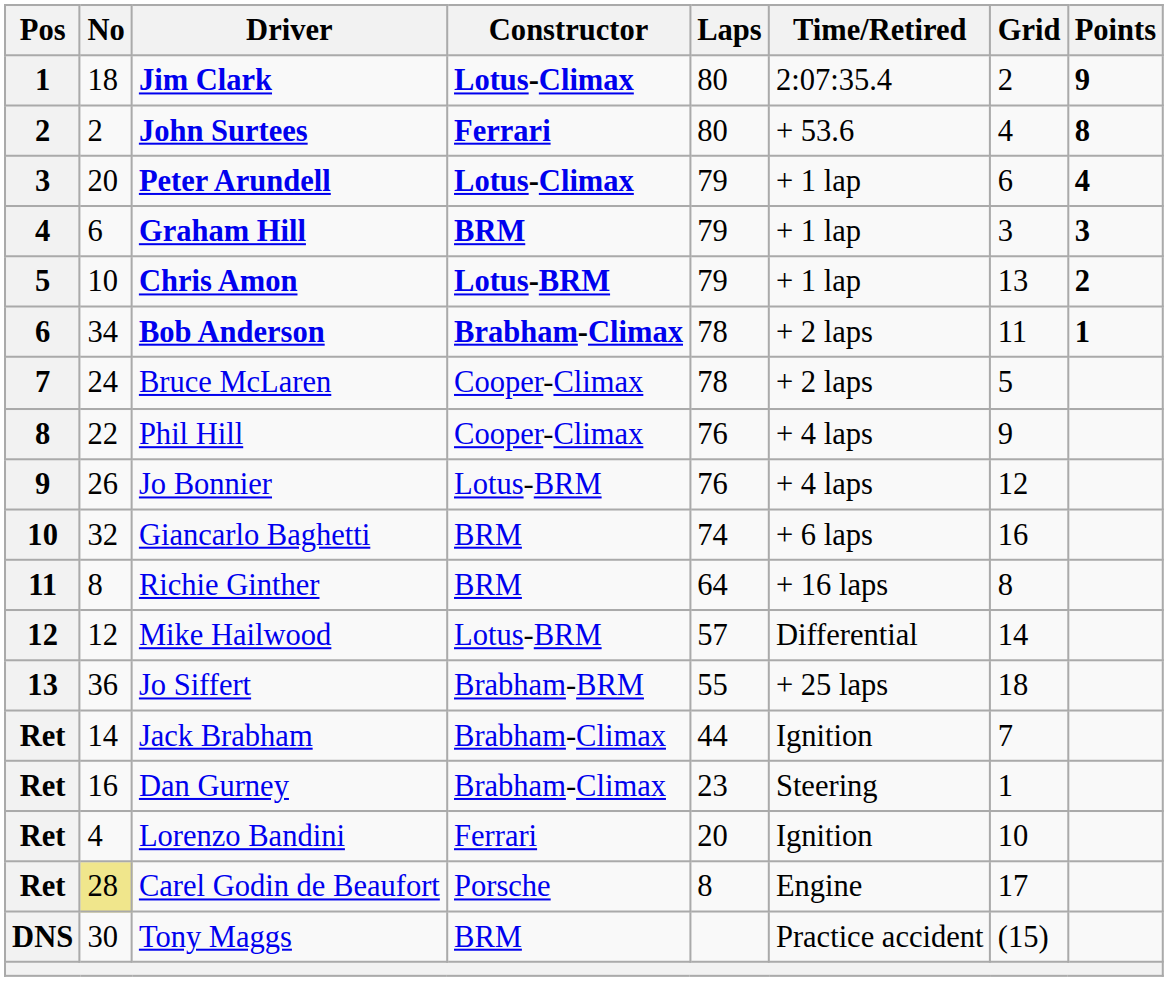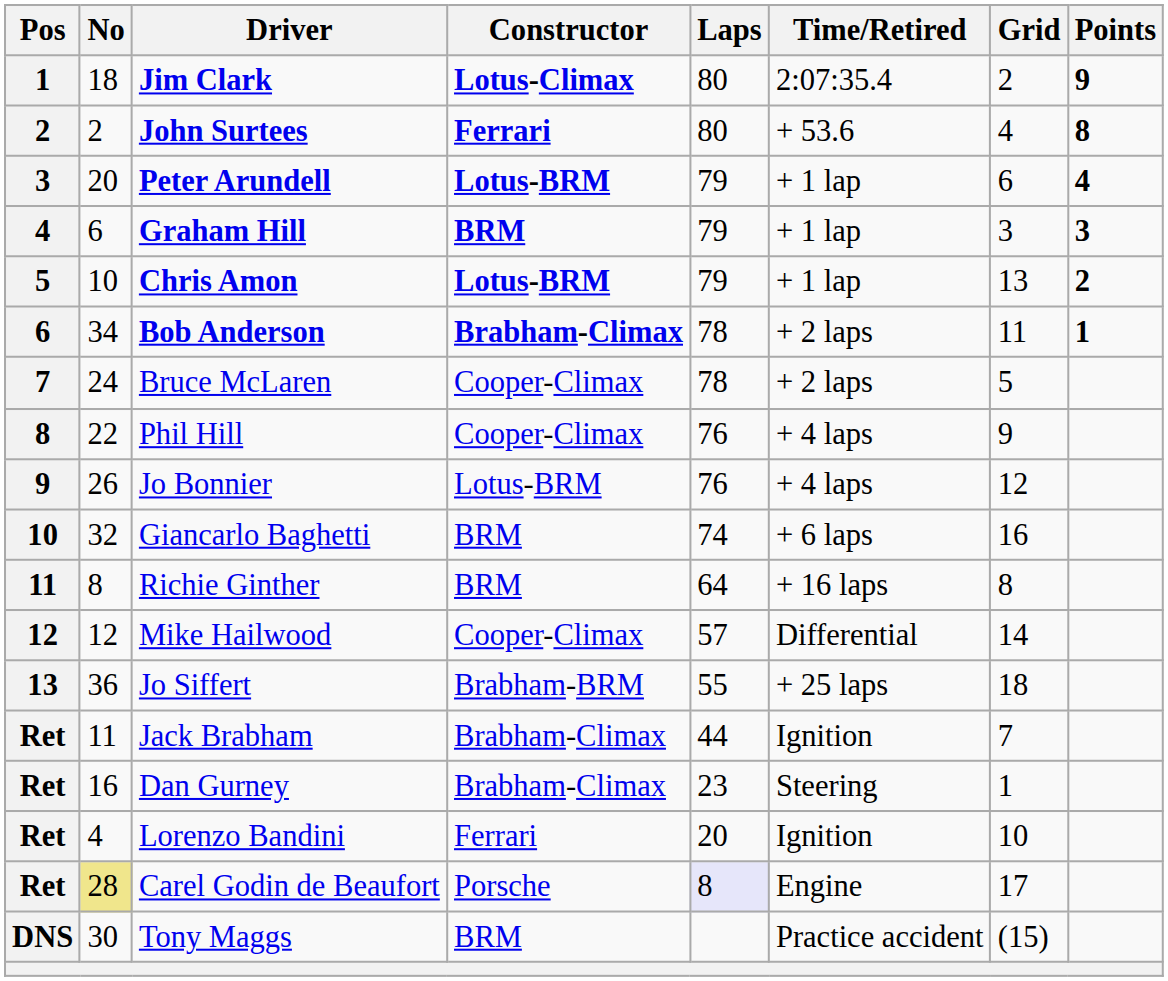 <table class="wikitable" style="font-size: 95%">
 <tr>
 <th>Pos</th>
 <th>No</th>
 <th>Driver</th>
 <th>Constructor</th>
 <th>Laps</th>
 <th>Time/Retired</th>
 <th>Grid</th>
 <th>Points</th>
 </tr>
 <tr>
 <th>1</th>
 <td>18</td>
 <td> <strong><a href='#'>Jim Clark</a></strong></td>
 <td><strong><a href='#'>Lotus</a>-<a href='#'>Climax</a></strong></td>
 <td>80</td>
 <td>2:07:35.4</td>
 <td>2</td>
 <td><strong>9</strong></td>
 </tr>
 <tr>
 <th>2</th>
 <td>2</td>
 <td> <strong><a href='#'>John Surtees</a></strong></td>
 <td><strong><a href='#'>Ferrari</a></strong></td>
 <td>80</td>
 <td>+ 53.6</td>
 <td>4</td>
 <td><strong>8</strong></td>
 </tr>
 <tr>
 <th>3</th>
 <td>20</td>
 <td> <strong><a href='#'>Peter Arundell</a></strong></td>
-<td><strong><a href='#'>Lotus</a>-<a href='#'>Climax</a></strong></td>
+<td><strong><a href='#'>Lotus</a>-<a href='#'>BRM</a></strong></td>
 <td>79</td>
 <td>+ 1 lap</td>
 <td>6</td>
 <td><strong>4</strong></td>
 </tr>
 <tr>
 <th>4</th>
 <td>6</td>
 <td> <strong><a href='#'>Graham Hill</a></strong></td>
 <td><strong><a href='#'>BRM</a></strong></td>
 <td>79</td>
 <td>+ 1 lap</td>
 <td>3</td>
 <td><strong>3</strong></td>
 </tr>
 <tr>
 <th>5</th>
 <td>10</td>
 <td> <strong><a href='#'>Chris Amon</a></strong></td>
 <td><strong><a href='#'>Lotus</a>-<a href='#'>BRM</a></strong></td>
 <td>79</td>
 <td>+ 1 lap</td>
 <td>13</td>
 <td><strong>2</strong></td>
 </tr>
 <tr>
 <th>6</th>
 <td>34</td>
 <td> <strong><a href='#'>Bob Anderson</a></strong></td>
 <td><strong><a href='#'>Brabham</a>-<a href='#'>Climax</a></strong></td>
 <td>78</td>
 <td>+ 2 laps</td>
 <td>11</td>
 <td><strong>1</strong></td>
 </tr>
 <tr>
 <th>7</th>
 <td>24</td>
 <td> <a href='#'>Bruce McLaren</a></td>
 <td><a href='#'>Cooper</a>-<a href='#'>Climax</a></td>
 <td>78</td>
 <td>+ 2 laps</td>
 <td>5</td>
 <td></td>
 </tr>
 <tr>
 <th>8</th>
 <td>22</td>
 <td> <a href='#'>Phil Hill</a></td>
 <td><a href='#'>Cooper</a>-<a href='#'>Climax</a></td>
 <td>76</td>
 <td>+ 4 laps</td>
 <td>9</td>
 <td></td>
 </tr>
 <tr>
 <th>9</th>
 <td>26</td>
 <td> <a href='#'>Jo Bonnier</a></td>
 <td><a href='#'>Lotus</a>-<a href='#'>BRM</a></td>
 <td>76</td>
 <td>+ 4 laps</td>
 <td>12</td>
 <td></td>
 </tr>
 <tr>
 <th>10</th>
 <td>32</td>
 <td> <a href='#'>Giancarlo Baghetti</a></td>
 <td><a href='#'>BRM</a></td>
 <td>74</td>
 <td>+ 6 laps</td>
 <td>16</td>
 <td></td>
 </tr>
 <tr>
 <th>11</th>
 <td>8</td>
 <td> <a href='#'>Richie Ginther</a></td>
 <td><a href='#'>BRM</a></td>
 <td>64</td>
 <td>+ 16 laps</td>
 <td>8</td>
 <td></td>
 </tr>
 <tr>
 <th>12</th>
 <td>12</td>
 <td> <a href='#'>Mike Hailwood</a></td>
-<td><a href='#'>Lotus</a>-<a href='#'>BRM</a></td>
+<td><a href='#'>Cooper</a>-<a href='#'>Climax</a></td>
 <td>57</td>
 <td>Differential</td>
 <td>14</td>
 <td></td>
 </tr>
 <tr>
 <th>13</th>
 <td>36</td>
 <td> <a href='#'>Jo Siffert</a></td>
 <td><a href='#'>Brabham</a>-<a href='#'>BRM</a></td>
 <td>55</td>
 <td>+ 25 laps</td>
 <td>18</td>
 <td></td>
 </tr>
 <tr>
 <th>Ret</th>
-<td>14</td>
+<td>11</td>
 <td> <a href='#'>Jack Brabham</a></td>
 <td><a href='#'>Brabham</a>-<a href='#'>Climax</a></td>
 <td>44</td>
 <td>Ignition</td>
 <td>7</td>
 <td></td>
 </tr>
 <tr>
 <th>Ret</th>
 <td>16</td>
 <td> <a href='#'>Dan Gurney</a></td>
 <td><a href='#'>Brabham</a>-<a href='#'>Climax</a></td>
 <td>23</td>
 <td>Steering</td>
 <td>1</td>
 <td></td>
 </tr>
 <tr>
 <th>Ret</th>
 <td>4</td>
 <td> <a href='#'>Lorenzo Bandini</a></td>
 <td><a href='#'>Ferrari</a></td>
 <td>20</td>
 <td>Ignition</td>
 <td>10</td>
 <td></td>
 </tr>
 <tr>
 <th>Ret</th>
 <td style="background: khaki;">28</td>
 <td> <a href='#'>Carel Godin de Beaufort</a></td>
 <td><a href='#'>Porsche</a></td>
-<td>8</td>
+<td style="background: lavender;">8</td>
 <td>Engine</td>
 <td>17</td>
 <td></td>
 </tr>
 <tr>
 <th>DNS</th>
 <td>30</td>
 <td> <a href='#'>Tony Maggs</a></td>
 <td><a href='#'>BRM</a></td>
 <td></td>
 <td>Practice accident</td>
 <td>(15)</td>
 <td></td>
 </tr>
 <tr>
 <th colspan="8"></th>
 </tr>
 </table>
